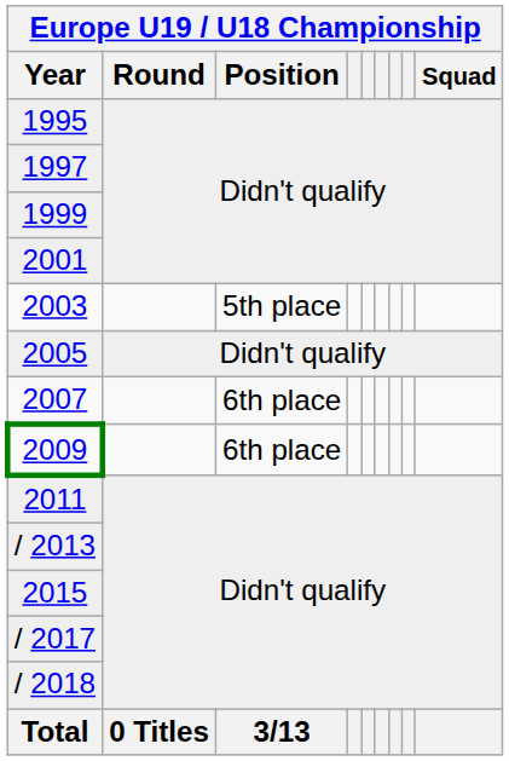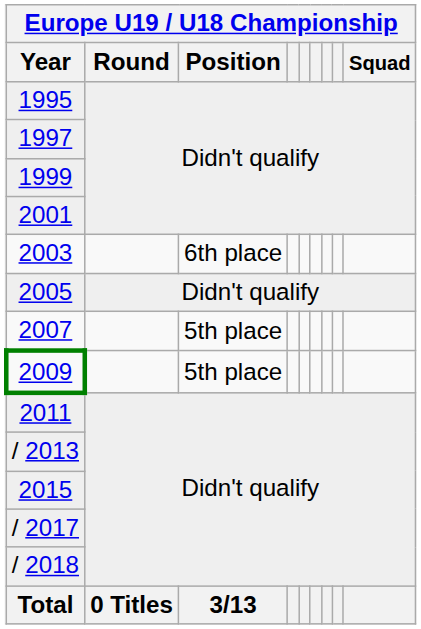 <table class="wikitable" style="text-align: center;">
 <tr>
 <th colspan=9><a href='#'>Europe U19 / U18 Championship</a></th>
 </tr>
 <tr>
 <th>Year</th>
 <th>Round</th>
 <th>Position</th>
 <th></th>
 <th></th>
 <th></th>
 <th></th>
 <th></th>
 <th><small>Squad</small></th>
 </tr>
 <tr bgcolor="efefef">
 <td> <a href='#'>1995</a></td>
 <td colspan=9 rowspan=4>Didn't qualify</td>
 </tr>
 <tr bgcolor="efefef">
 <td> <a href='#'>1997</a></td>
 </tr>
 <tr bgcolor="efefef">
 <td> <a href='#'>1999</a></td>
 </tr>
 <tr bgcolor="efefef">
 <td> <a href='#'>2001</a></td>
 </tr>
 <tr>
 <td> <a href='#'>2003</a></td>
 <td></td>
-<td>5th place</td>
+<td>6th place</td>
 <td></td>
 <td></td>
 <td></td>
 <td></td>
 <td></td>
 <td></td>
 </tr>
 <tr bgcolor="efefef">
 <td> <a href='#'>2005</a></td>
 <td colspan=9>Didn't qualify</td>
 </tr>
 <tr>
 <td> <a href='#'>2007</a></td>
 <td></td>
-<td>6th place</td>
+<td>5th place</td>
 <td></td>
 <td></td>
 <td></td>
 <td></td>
 <td></td>
 <td></td>
 </tr>
 <tr>
 <td style="border:3px solid green"> <a href='#'>2009</a></td>
 <td></td>
-<td>6th place</td>
+<td>5th place</td>
 <td></td>
 <td></td>
 <td></td>
 <td></td>
 <td></td>
 <td></td>
 </tr>
 <tr bgcolor="efefef">
 <td> <a href='#'>2011</a></td>
 <td colspan=9 rowspan=5>Didn't qualify</td>
 </tr>
 <tr bgcolor="efefef">
 <td>/ <a href='#'>2013</a></td>
 </tr>
 <tr bgcolor="efefef">
 <td> <a href='#'>2015</a></td>
 </tr>
 <tr bgcolor="efefef">
 <td>/ <a href='#'>2017</a></td>
 </tr>
 <tr bgcolor="efefef">
 <td>/ <a href='#'>2018</a></td>
 </tr>
 <tr>
 <th>Total</th>
 <th>0 Titles</th>
 <th>3/13</th>
 <th></th>
 <th></th>
 <th></th>
 <th></th>
 <th></th>
 <th></th>
 </tr>
 </table>
